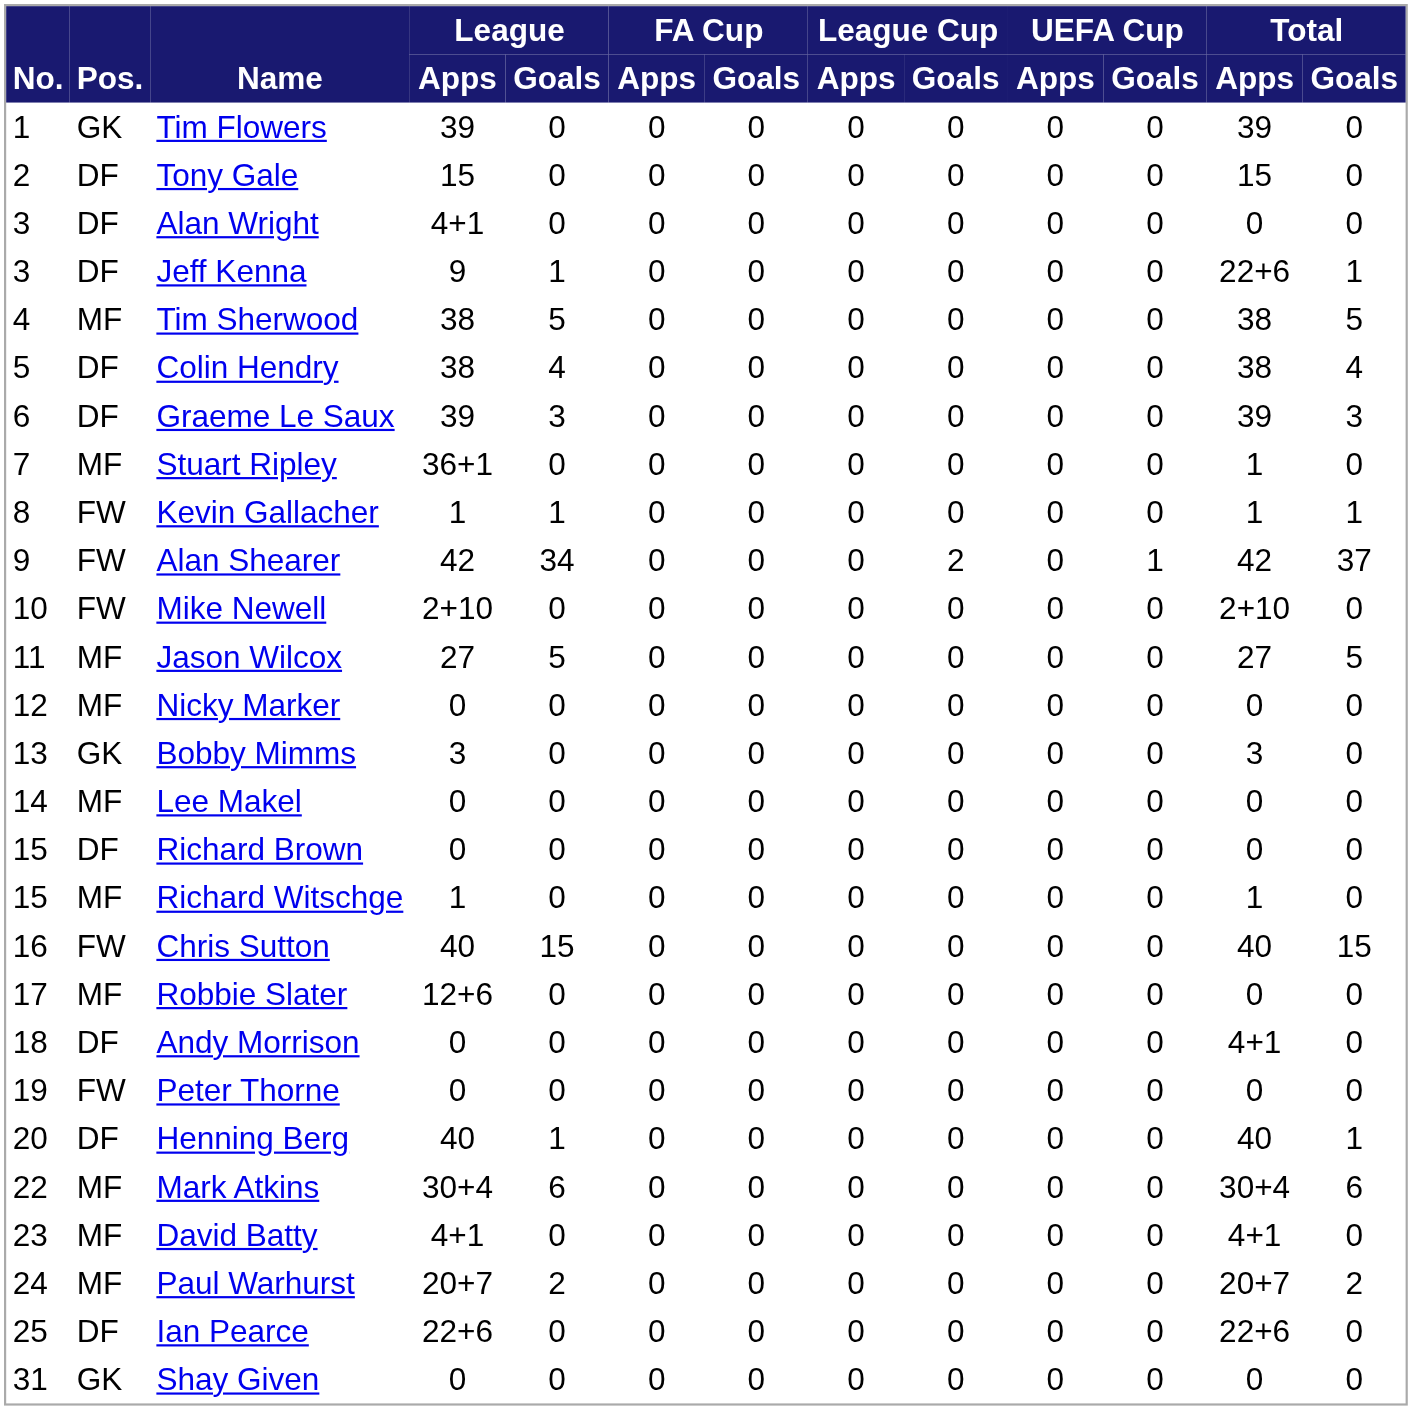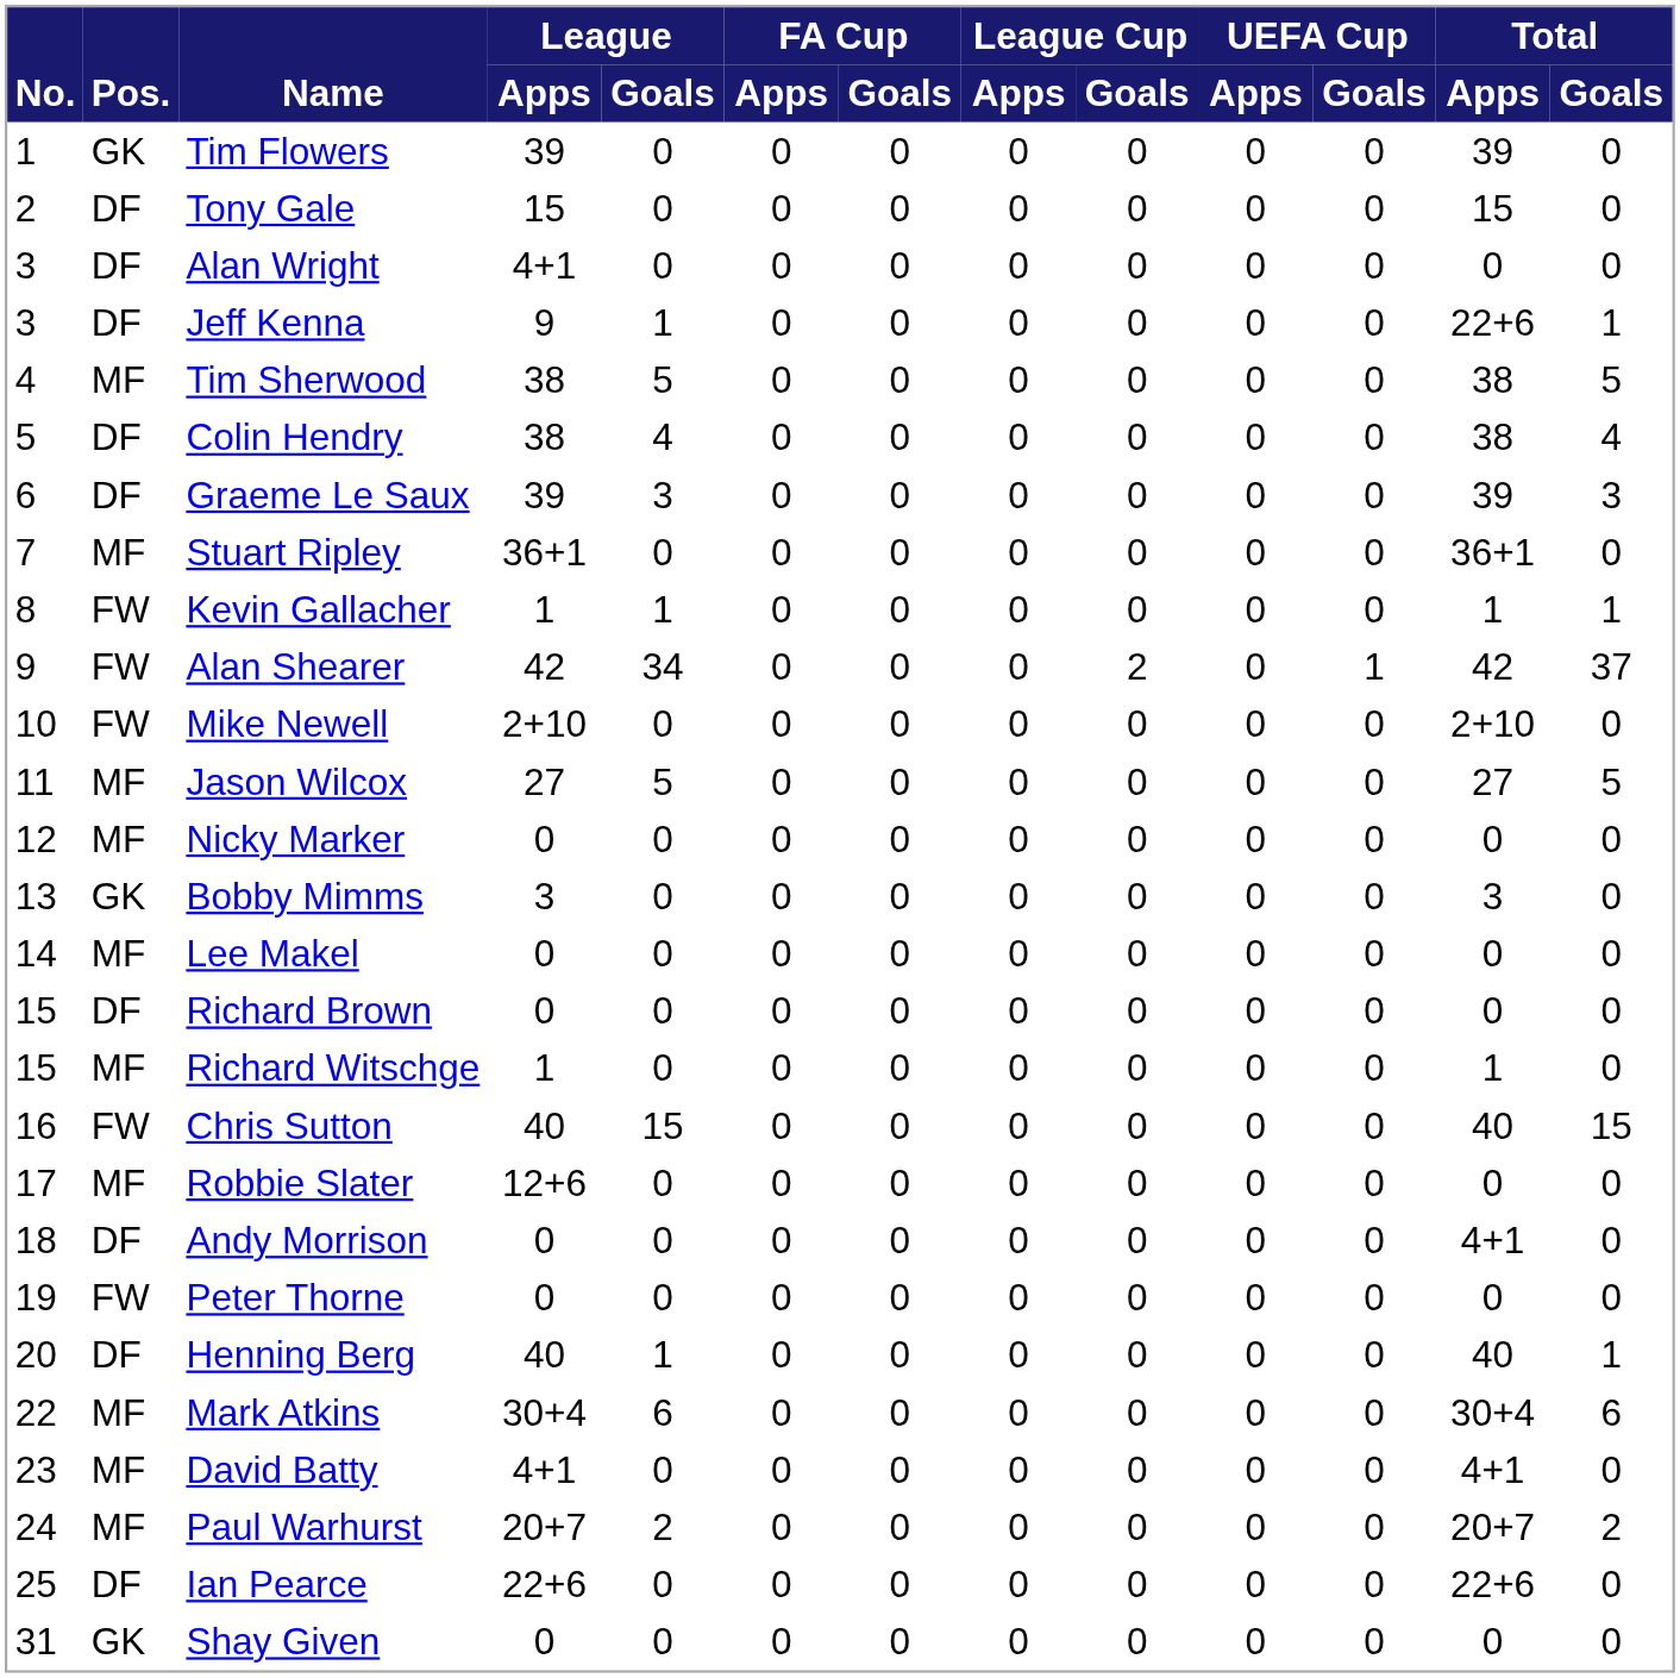 <table cellspacing="0" cellpadding="3" style="border:1px solid #AAAAAA;font-size:90%">
 <tr style="background:#191970; color:white;">
 <th rowspan="2" valign="bottom">No.</th>
 <th rowspan="2" valign="bottom">Pos.</th>
 <th rowspan="2" valign="bottom">Name</th>
 <th colspan="2" width="85">League</th>
 <th colspan="2" width="85">FA Cup</th>
 <th colspan="2" width="85">League Cup</th>
 <th colspan="2" width="85">UEFA Cup</th>
 <th colspan="2" width="85">Total</th>
 </tr>
 <tr style="background:#191970; color:white;">
 <th>Apps</th>
 <th>Goals</th>
 <th>Apps</th>
 <th>Goals</th>
 <th>Apps</th>
 <th>Goals</th>
 <th>Apps</th>
 <th>Goals</th>
 <th>Apps</th>
 <th>Goals</th>
 </tr>
 <tr>
 <td align="left">1</td>
 <td align="left">GK</td>
 <td align="left"> <a href='#'>Tim Flowers</a></td>
 <td align="center">39</td>
 <td align="center">0</td>
 <td align="center">0</td>
 <td align="center">0</td>
 <td align="center">0</td>
 <td align="center">0</td>
 <td align="center">0</td>
 <td align="center">0</td>
 <td align="center">39</td>
 <td align="center">0</td>
 </tr>
 <tr>
 <td align="left">2</td>
 <td align="left">DF</td>
 <td align="left"> <a href='#'>Tony Gale</a></td>
 <td align="center">15</td>
 <td align="center">0</td>
 <td align="center">0</td>
 <td align="center">0</td>
 <td align="center">0</td>
 <td align="center">0</td>
 <td align="center">0</td>
 <td align="center">0</td>
 <td align="center">15</td>
 <td align="center">0</td>
 </tr>
 <tr>
 <td align="left">3</td>
 <td align="left">DF</td>
 <td align="left"> <a href='#'>Alan Wright</a></td>
 <td align="center">4+1</td>
 <td align="center">0</td>
 <td align="center">0</td>
 <td align="center">0</td>
 <td align="center">0</td>
 <td align="center">0</td>
 <td align="center">0</td>
 <td align="center">0</td>
 <td align="center">0</td>
 <td align="center">0</td>
 </tr>
 <tr>
 <td align="left">3</td>
 <td align="left">DF</td>
 <td align="left"> <a href='#'>Jeff Kenna</a></td>
 <td align="center">9</td>
 <td align="center">1</td>
 <td align="center">0</td>
 <td align="center">0</td>
 <td align="center">0</td>
 <td align="center">0</td>
 <td align="center">0</td>
 <td align="center">0</td>
 <td align="center">22+6</td>
 <td align="center">1</td>
 </tr>
 <tr>
 <td align="left">4</td>
 <td align="left">MF</td>
 <td align="left"> <a href='#'>Tim Sherwood</a></td>
 <td align="center">38</td>
 <td align="center">5</td>
 <td align="center">0</td>
 <td align="center">0</td>
 <td align="center">0</td>
 <td align="center">0</td>
 <td align="center">0</td>
 <td align="center">0</td>
 <td align="center">38</td>
 <td align="center">5</td>
 </tr>
 <tr>
 <td align="left">5</td>
 <td align="left">DF</td>
 <td align="left"> <a href='#'>Colin Hendry</a></td>
 <td align="center">38</td>
 <td align="center">4</td>
 <td align="center">0</td>
 <td align="center">0</td>
 <td align="center">0</td>
 <td align="center">0</td>
 <td align="center">0</td>
 <td align="center">0</td>
 <td align="center">38</td>
 <td align="center">4</td>
 </tr>
 <tr>
 <td align="left">6</td>
 <td align="left">DF</td>
 <td align="left"> <a href='#'>Graeme Le Saux</a></td>
 <td align="center">39</td>
 <td align="center">3</td>
 <td align="center">0</td>
 <td align="center">0</td>
 <td align="center">0</td>
 <td align="center">0</td>
 <td align="center">0</td>
 <td align="center">0</td>
 <td align="center">39</td>
 <td align="center">3</td>
 </tr>
 <tr>
 <td align="left">7</td>
 <td align="left">MF</td>
 <td align="left"> <a href='#'>Stuart Ripley</a></td>
 <td align="center">36+1</td>
 <td align="center">0</td>
 <td align="center">0</td>
 <td align="center">0</td>
 <td align="center">0</td>
 <td align="center">0</td>
 <td align="center">0</td>
 <td align="center">0</td>
-<td align="center">1</td>
+<td align="center">36+1</td>
 <td align="center">0</td>
 </tr>
 <tr>
 <td align="left">8</td>
 <td align="left">FW</td>
 <td align="left"> <a href='#'>Kevin Gallacher</a></td>
 <td align="center">1</td>
 <td align="center">1</td>
 <td align="center">0</td>
 <td align="center">0</td>
 <td align="center">0</td>
 <td align="center">0</td>
 <td align="center">0</td>
 <td align="center">0</td>
 <td align="center">1</td>
 <td align="center">1</td>
 </tr>
 <tr>
 <td align="left">9</td>
 <td align="left">FW</td>
 <td align="left"> <a href='#'>Alan Shearer</a></td>
 <td align="center">42</td>
 <td align="center">34</td>
 <td align="center">0</td>
 <td align="center">0</td>
 <td align="center">0</td>
 <td align="center">2</td>
 <td align="center">0</td>
 <td align="center">1</td>
 <td align="center">42</td>
 <td align="center">37</td>
 </tr>
 <tr>
 <td align="left">10</td>
 <td align="left">FW</td>
 <td align="left"> <a href='#'>Mike Newell</a></td>
 <td align="center">2+10</td>
 <td align="center">0</td>
 <td align="center">0</td>
 <td align="center">0</td>
 <td align="center">0</td>
 <td align="center">0</td>
 <td align="center">0</td>
 <td align="center">0</td>
 <td align="center">2+10</td>
 <td align="center">0</td>
 </tr>
 <tr>
 <td align="left">11</td>
 <td align="left">MF</td>
 <td align="left"> <a href='#'>Jason Wilcox</a></td>
 <td align="center">27</td>
 <td align="center">5</td>
 <td align="center">0</td>
 <td align="center">0</td>
 <td align="center">0</td>
 <td align="center">0</td>
 <td align="center">0</td>
 <td align="center">0</td>
 <td align="center">27</td>
 <td align="center">5</td>
 </tr>
 <tr>
 <td align="left">12</td>
 <td align="left">MF</td>
 <td align="left"> <a href='#'>Nicky Marker</a></td>
 <td align="center">0</td>
 <td align="center">0</td>
 <td align="center">0</td>
 <td align="center">0</td>
 <td align="center">0</td>
 <td align="center">0</td>
 <td align="center">0</td>
 <td align="center">0</td>
 <td align="center">0</td>
 <td align="center">0</td>
 </tr>
 <tr>
 <td align="left">13</td>
 <td align="left">GK</td>
 <td align="left"> <a href='#'>Bobby Mimms</a></td>
 <td align="center">3</td>
 <td align="center">0</td>
 <td align="center">0</td>
 <td align="center">0</td>
 <td align="center">0</td>
 <td align="center">0</td>
 <td align="center">0</td>
 <td align="center">0</td>
 <td align="center">3</td>
 <td align="center">0</td>
 </tr>
 <tr>
 <td align="left">14</td>
 <td align="left">MF</td>
 <td align="left"> <a href='#'>Lee Makel</a></td>
 <td align="center">0</td>
 <td align="center">0</td>
 <td align="center">0</td>
 <td align="center">0</td>
 <td align="center">0</td>
 <td align="center">0</td>
 <td align="center">0</td>
 <td align="center">0</td>
 <td align="center">0</td>
 <td align="center">0</td>
 </tr>
 <tr>
 <td align="left">15</td>
 <td align="left">DF</td>
 <td align="left"> <a href='#'>Richard Brown</a></td>
 <td align="center">0</td>
 <td align="center">0</td>
 <td align="center">0</td>
 <td align="center">0</td>
 <td align="center">0</td>
 <td align="center">0</td>
 <td align="center">0</td>
 <td align="center">0</td>
 <td align="center">0</td>
 <td align="center">0</td>
 </tr>
 <tr>
 <td align="left">15</td>
 <td align="left">MF</td>
 <td align="left"> <a href='#'>Richard Witschge</a></td>
 <td align="center">1</td>
 <td align="center">0</td>
 <td align="center">0</td>
 <td align="center">0</td>
 <td align="center">0</td>
 <td align="center">0</td>
 <td align="center">0</td>
 <td align="center">0</td>
 <td align="center">1</td>
 <td align="center">0</td>
 </tr>
 <tr>
 <td align="left">16</td>
 <td align="left">FW</td>
 <td align="left"> <a href='#'>Chris Sutton</a></td>
 <td align="center">40</td>
 <td align="center">15</td>
 <td align="center">0</td>
 <td align="center">0</td>
 <td align="center">0</td>
 <td align="center">0</td>
 <td align="center">0</td>
 <td align="center">0</td>
 <td align="center">40</td>
 <td align="center">15</td>
 </tr>
 <tr>
 <td align="left">17</td>
 <td align="left">MF</td>
 <td align="left"> <a href='#'>Robbie Slater</a></td>
 <td align="center">12+6</td>
 <td align="center">0</td>
 <td align="center">0</td>
 <td align="center">0</td>
 <td align="center">0</td>
 <td align="center">0</td>
 <td align="center">0</td>
 <td align="center">0</td>
 <td align="center">0</td>
 <td align="center">0</td>
 </tr>
 <tr>
 <td align="left">18</td>
 <td align="left">DF</td>
 <td align="left"> <a href='#'>Andy Morrison</a></td>
 <td align="center">0</td>
 <td align="center">0</td>
 <td align="center">0</td>
 <td align="center">0</td>
 <td align="center">0</td>
 <td align="center">0</td>
 <td align="center">0</td>
 <td align="center">0</td>
 <td align="center">4+1</td>
 <td align="center">0</td>
 </tr>
 <tr>
 <td align="left">19</td>
 <td align="left">FW</td>
 <td align="left"> <a href='#'>Peter Thorne</a></td>
 <td align="center">0</td>
 <td align="center">0</td>
 <td align="center">0</td>
 <td align="center">0</td>
 <td align="center">0</td>
 <td align="center">0</td>
 <td align="center">0</td>
 <td align="center">0</td>
 <td align="center">0</td>
 <td align="center">0</td>
 </tr>
 <tr>
 <td align="left">20</td>
 <td align="left">DF</td>
 <td align="left"> <a href='#'>Henning Berg</a></td>
 <td align="center">40</td>
 <td align="center">1</td>
 <td align="center">0</td>
 <td align="center">0</td>
 <td align="center">0</td>
 <td align="center">0</td>
 <td align="center">0</td>
 <td align="center">0</td>
 <td align="center">40</td>
 <td align="center">1</td>
 </tr>
 <tr>
 <td align="left">22</td>
 <td align="left">MF</td>
 <td align="left"> <a href='#'>Mark Atkins</a></td>
 <td align="center">30+4</td>
 <td align="center">6</td>
 <td align="center">0</td>
 <td align="center">0</td>
 <td align="center">0</td>
 <td align="center">0</td>
 <td align="center">0</td>
 <td align="center">0</td>
 <td align="center">30+4</td>
 <td align="center">6</td>
 </tr>
 <tr>
 <td align="left">23</td>
 <td align="left">MF</td>
 <td align="left"> <a href='#'>David Batty</a></td>
 <td align="center">4+1</td>
 <td align="center">0</td>
 <td align="center">0</td>
 <td align="center">0</td>
 <td align="center">0</td>
 <td align="center">0</td>
 <td align="center">0</td>
 <td align="center">0</td>
 <td align="center">4+1</td>
 <td align="center">0</td>
 </tr>
 <tr>
 <td align="left">24</td>
 <td align="left">MF</td>
 <td align="left"> <a href='#'>Paul Warhurst</a></td>
 <td align="center">20+7</td>
 <td align="center">2</td>
 <td align="center">0</td>
 <td align="center">0</td>
 <td align="center">0</td>
 <td align="center">0</td>
 <td align="center">0</td>
 <td align="center">0</td>
 <td align="center">20+7</td>
 <td align="center">2</td>
 </tr>
 <tr>
 <td align="left">25</td>
 <td align="left">DF</td>
 <td align="left"> <a href='#'>Ian Pearce</a></td>
 <td align="center">22+6</td>
 <td align="center">0</td>
 <td align="center">0</td>
 <td align="center">0</td>
 <td align="center">0</td>
 <td align="center">0</td>
 <td align="center">0</td>
 <td align="center">0</td>
 <td align="center">22+6</td>
 <td align="center">0</td>
 </tr>
 <tr>
 <td align="left">31</td>
 <td align="left">GK</td>
 <td align="left"> <a href='#'>Shay Given</a></td>
 <td align="center">0</td>
 <td align="center">0</td>
 <td align="center">0</td>
 <td align="center">0</td>
 <td align="center">0</td>
 <td align="center">0</td>
 <td align="center">0</td>
 <td align="center">0</td>
 <td align="center">0</td>
 <td align="center">0</td>
 </tr>
 </table>
